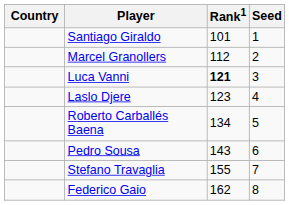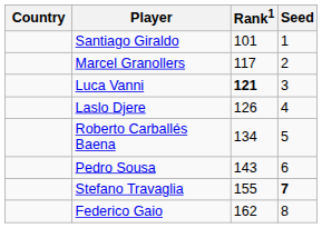 <table class="sortable wikitable">
 <tr>
 <th width="70">Country</th>
 <th width="175">Player</th>
 <th>Rank<sup>1</sup></th>
 <th>Seed</th>
 </tr>
 <tr>
 <td></td>
 <td><a href='#'>Santiago Giraldo</a></td>
 <td>101</td>
 <td>1</td>
 </tr>
 <tr>
 <td></td>
 <td><a href='#'>Marcel Granollers</a></td>
-<td>112</td>
+<td>117</td>
 <td>2</td>
 </tr>
 <tr>
 <td></td>
 <td><a href='#'>Luca Vanni</a></td>
 <td><strong>121</strong></td>
 <td>3</td>
 </tr>
 <tr>
 <td></td>
 <td><a href='#'>Laslo Djere</a></td>
-<td>123</td>
+<td>126</td>
 <td>4</td>
 </tr>
 <tr>
 <td></td>
 <td><a href='#'>Roberto Carballés Baena</a></td>
 <td>134</td>
 <td>5</td>
 </tr>
 <tr>
 <td></td>
 <td><a href='#'>Pedro Sousa</a></td>
 <td>143</td>
 <td>6</td>
 </tr>
 <tr>
 <td></td>
 <td><a href='#'>Stefano Travaglia</a></td>
 <td>155</td>
-<td>7</td>
+<td><strong>7</strong></td>
 </tr>
 <tr>
 <td></td>
 <td><a href='#'>Federico Gaio</a></td>
 <td>162</td>
 <td>8</td>
 </tr>
 </table>
